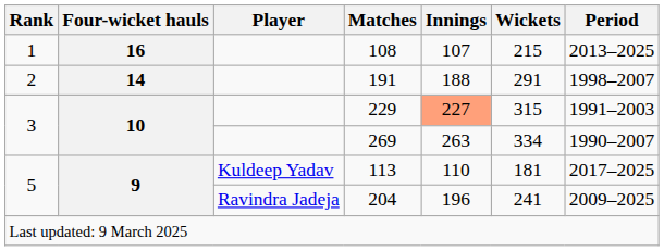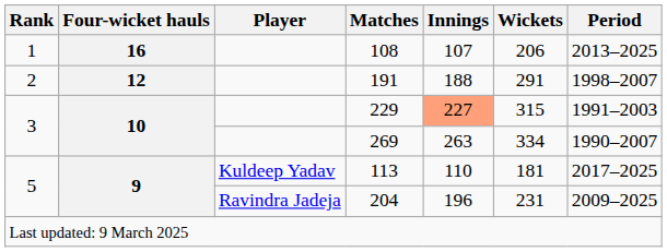 <table class="wikitable sortable">
 <tr>
 <th scope=col>Rank</th>
 <th scope=col>Four-wicket hauls</th>
 <th scope=col>Player</th>
 <th scope=col>Matches</th>
 <th scope=col>Innings</th>
 <th scope=col>Wickets</th>
 <th scope=col>Period</th>
 </tr>
 <tr>
 <td align=center>1</td>
 <th scope=row style=text-align:center;>16</th>
 <td></td>
 <td align=center>108</td>
 <td align=center>107</td>
-<td align=center>215</td>
+<td align=center>206</td>
 <td>2013–2025</td>
 </tr>
 <tr>
 <td align=center>2</td>
-<th scope=row style=text-align:center;>14</th>
+<th scope=row style=text-align:center;>12</th>
 <td></td>
 <td align=center>191</td>
 <td align=center>188</td>
 <td align=center>291</td>
 <td>1998–2007</td>
 </tr>
 <tr>
 <td align=center rowspan=2>3</td>
 <th scope=row style=text-align:center; rowspan=2>10</th>
 <td></td>
 <td align=center>229</td>
 <td align=center style="background: lightsalmon;">227</td>
 <td align=center>315</td>
 <td>1991–2003</td>
 </tr>
 <tr>
 <td></td>
 <td align=center>269</td>
 <td align=center>263</td>
 <td align=center>334</td>
 <td>1990–2007</td>
 </tr>
 <tr>
 <td align=center rowspan=2>5</td>
 <th scope=row style=text-align:center; rowspan=2>9</th>
 <td><a href='#'>Kuldeep Yadav</a></td>
 <td align=center>113</td>
 <td align=center>110</td>
 <td align=center>181</td>
 <td>2017–2025</td>
 </tr>
 <tr>
 <td><a href='#'>Ravindra Jadeja</a></td>
 <td align=center>204</td>
 <td align=center>196</td>
-<td align=center>241</td>
+<td align=center>231</td>
 <td>2009–2025</td>
 </tr>
 <tr class="sortbottom">
 <td colspan="7"><small>Last updated: 9 March 2025</small></td>
 </tr>
 </table>
